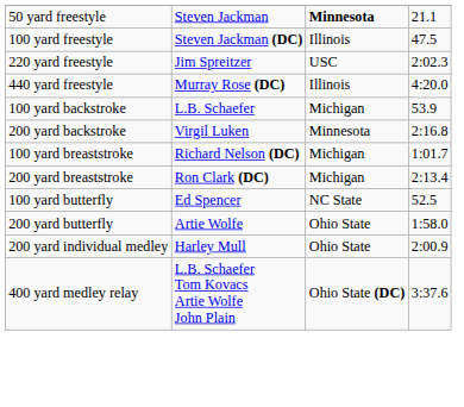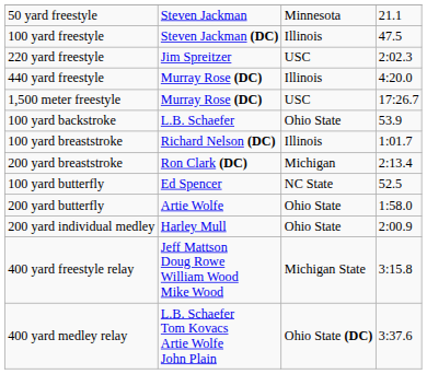 <table class="wikitable sortable" style="text-align:left">
 <tr>
 </tr>
 <tr>
 <td>50 yard freestyle</td>
 <td><a href='#'>Steven Jackman</a></td>
-<td><strong>Minnesota</strong></td>
+<td>Minnesota</td>
 <td>21.1</td>
 </tr>
 <tr>
 <td>100 yard freestyle</td>
 <td><a href='#'>Steven Jackman</a> <strong>(DC)</strong></td>
 <td>Illinois</td>
 <td>47.5</td>
 </tr>
 <tr>
 <td>220 yard freestyle</td>
 <td><a href='#'>Jim Spreitzer</a></td>
 <td>USC</td>
 <td>2:02.3</td>
 </tr>
 <tr>
 <td>440 yard freestyle</td>
 <td> <a href='#'>Murray Rose</a> <strong>(DC)</strong></td>
 <td>Illinois</td>
 <td>4:20.0</td>
 </tr>
 <tr>
+<td>1,500 meter freestyle</td>
+<td> <a href='#'>Murray Rose</a> <strong>(DC)</strong></td>
+<td>USC</td>
+<td>17:26.7</td>
+</tr>
+<tr>
 <td>100 yard backstroke</td>
 <td><a href='#'>L.B. Schaefer</a></td>
-<td>Michigan</td>
+<td>Ohio State</td>
 <td>53.9</td>
-</tr>
-<tr>
-<td>200 yard backstroke</td>
-<td><a href='#'>Virgil Luken</a></td>
-<td>Minnesota</td>
-<td>2:16.8</td>
 </tr>
 <tr>
 <td>100 yard breaststroke</td>
 <td><a href='#'>Richard Nelson</a> <strong>(DC)</strong></td>
-<td>Michigan</td>
+<td>Illinois</td>
 <td>1:01.7</td>
 </tr>
 <tr>
 <td>200 yard breaststroke</td>
 <td><a href='#'>Ron Clark</a> <strong>(DC)</strong></td>
 <td>Michigan</td>
 <td>2:13.4</td>
 </tr>
 <tr>
 <td>100 yard butterfly</td>
 <td><a href='#'>Ed Spencer</a></td>
 <td>NC State</td>
 <td>52.5</td>
 </tr>
 <tr>
 <td>200 yard butterfly</td>
 <td><a href='#'>Artie Wolfe</a></td>
 <td>Ohio State</td>
 <td>1:58.0</td>
 </tr>
 <tr>
 <td>200 yard individual medley</td>
 <td><a href='#'>Harley Mull</a></td>
 <td>Ohio State</td>
 <td>2:00.9</td>
 </tr>
 <tr>
+<td>400 yard freestyle relay</td>
+<td><a href='#'>Jeff Mattson</a><br><a href='#'>Doug Rowe</a><br><a href='#'>William Wood</a><br><a href='#'>Mike Wood</a></td>
+<td>Michigan State</td>
+<td>3:15.8</td>
+</tr>
+<tr>
 <td>400 yard medley relay</td>
 <td><a href='#'>L.B. Schaefer</a><br><a href='#'>Tom Kovacs</a><br><a href='#'>Artie Wolfe</a><br><a href='#'>John Plain</a></td>
 <td>Ohio State <strong>(DC)</strong></td>
 <td>3:37.6</td>
 </tr>
 </table>
